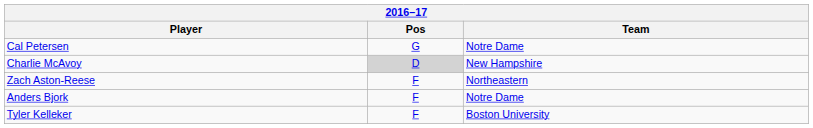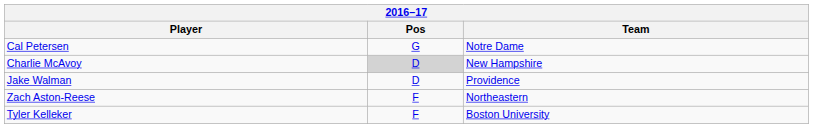 <table class="wikitable" width=95%>
 <tr>
 <th colspan=3><a href='#'>2016–17</a></th>
 </tr>
 <tr>
 <th>Player</th>
 <th>Pos</th>
 <th>Team</th>
 </tr>
 <tr>
 <td><a href='#'>Cal Petersen</a></td>
 <td align=center><a href='#'>G</a></td>
 <td><a href='#'>Notre Dame</a></td>
 </tr>
 <tr>
 <td><a href='#'>Charlie McAvoy</a></td>
 <td align=center style="background: lightgrey;"><a href='#'>D</a></td>
 <td><a href='#'>New Hampshire</a></td>
 </tr>
 <tr>
+<td><a href='#'>Jake Walman</a></td>
+<td align=center><a href='#'>D</a></td>
+<td><a href='#'>Providence</a></td>
+</tr>
+<tr>
 <td><a href='#'>Zach Aston-Reese</a></td>
 <td align=center><a href='#'>F</a></td>
 <td><a href='#'>Northeastern</a></td>
-</tr>
-<tr>
-<td><a href='#'>Anders Bjork</a></td>
-<td align=center><a href='#'>F</a></td>
-<td><a href='#'>Notre Dame</a></td>
 </tr>
 <tr>
 <td><a href='#'>Tyler Kelleker</a></td>
 <td align=center><a href='#'>F</a></td>
 <td><a href='#'>Boston University</a></td>
 </tr>
 </table>
